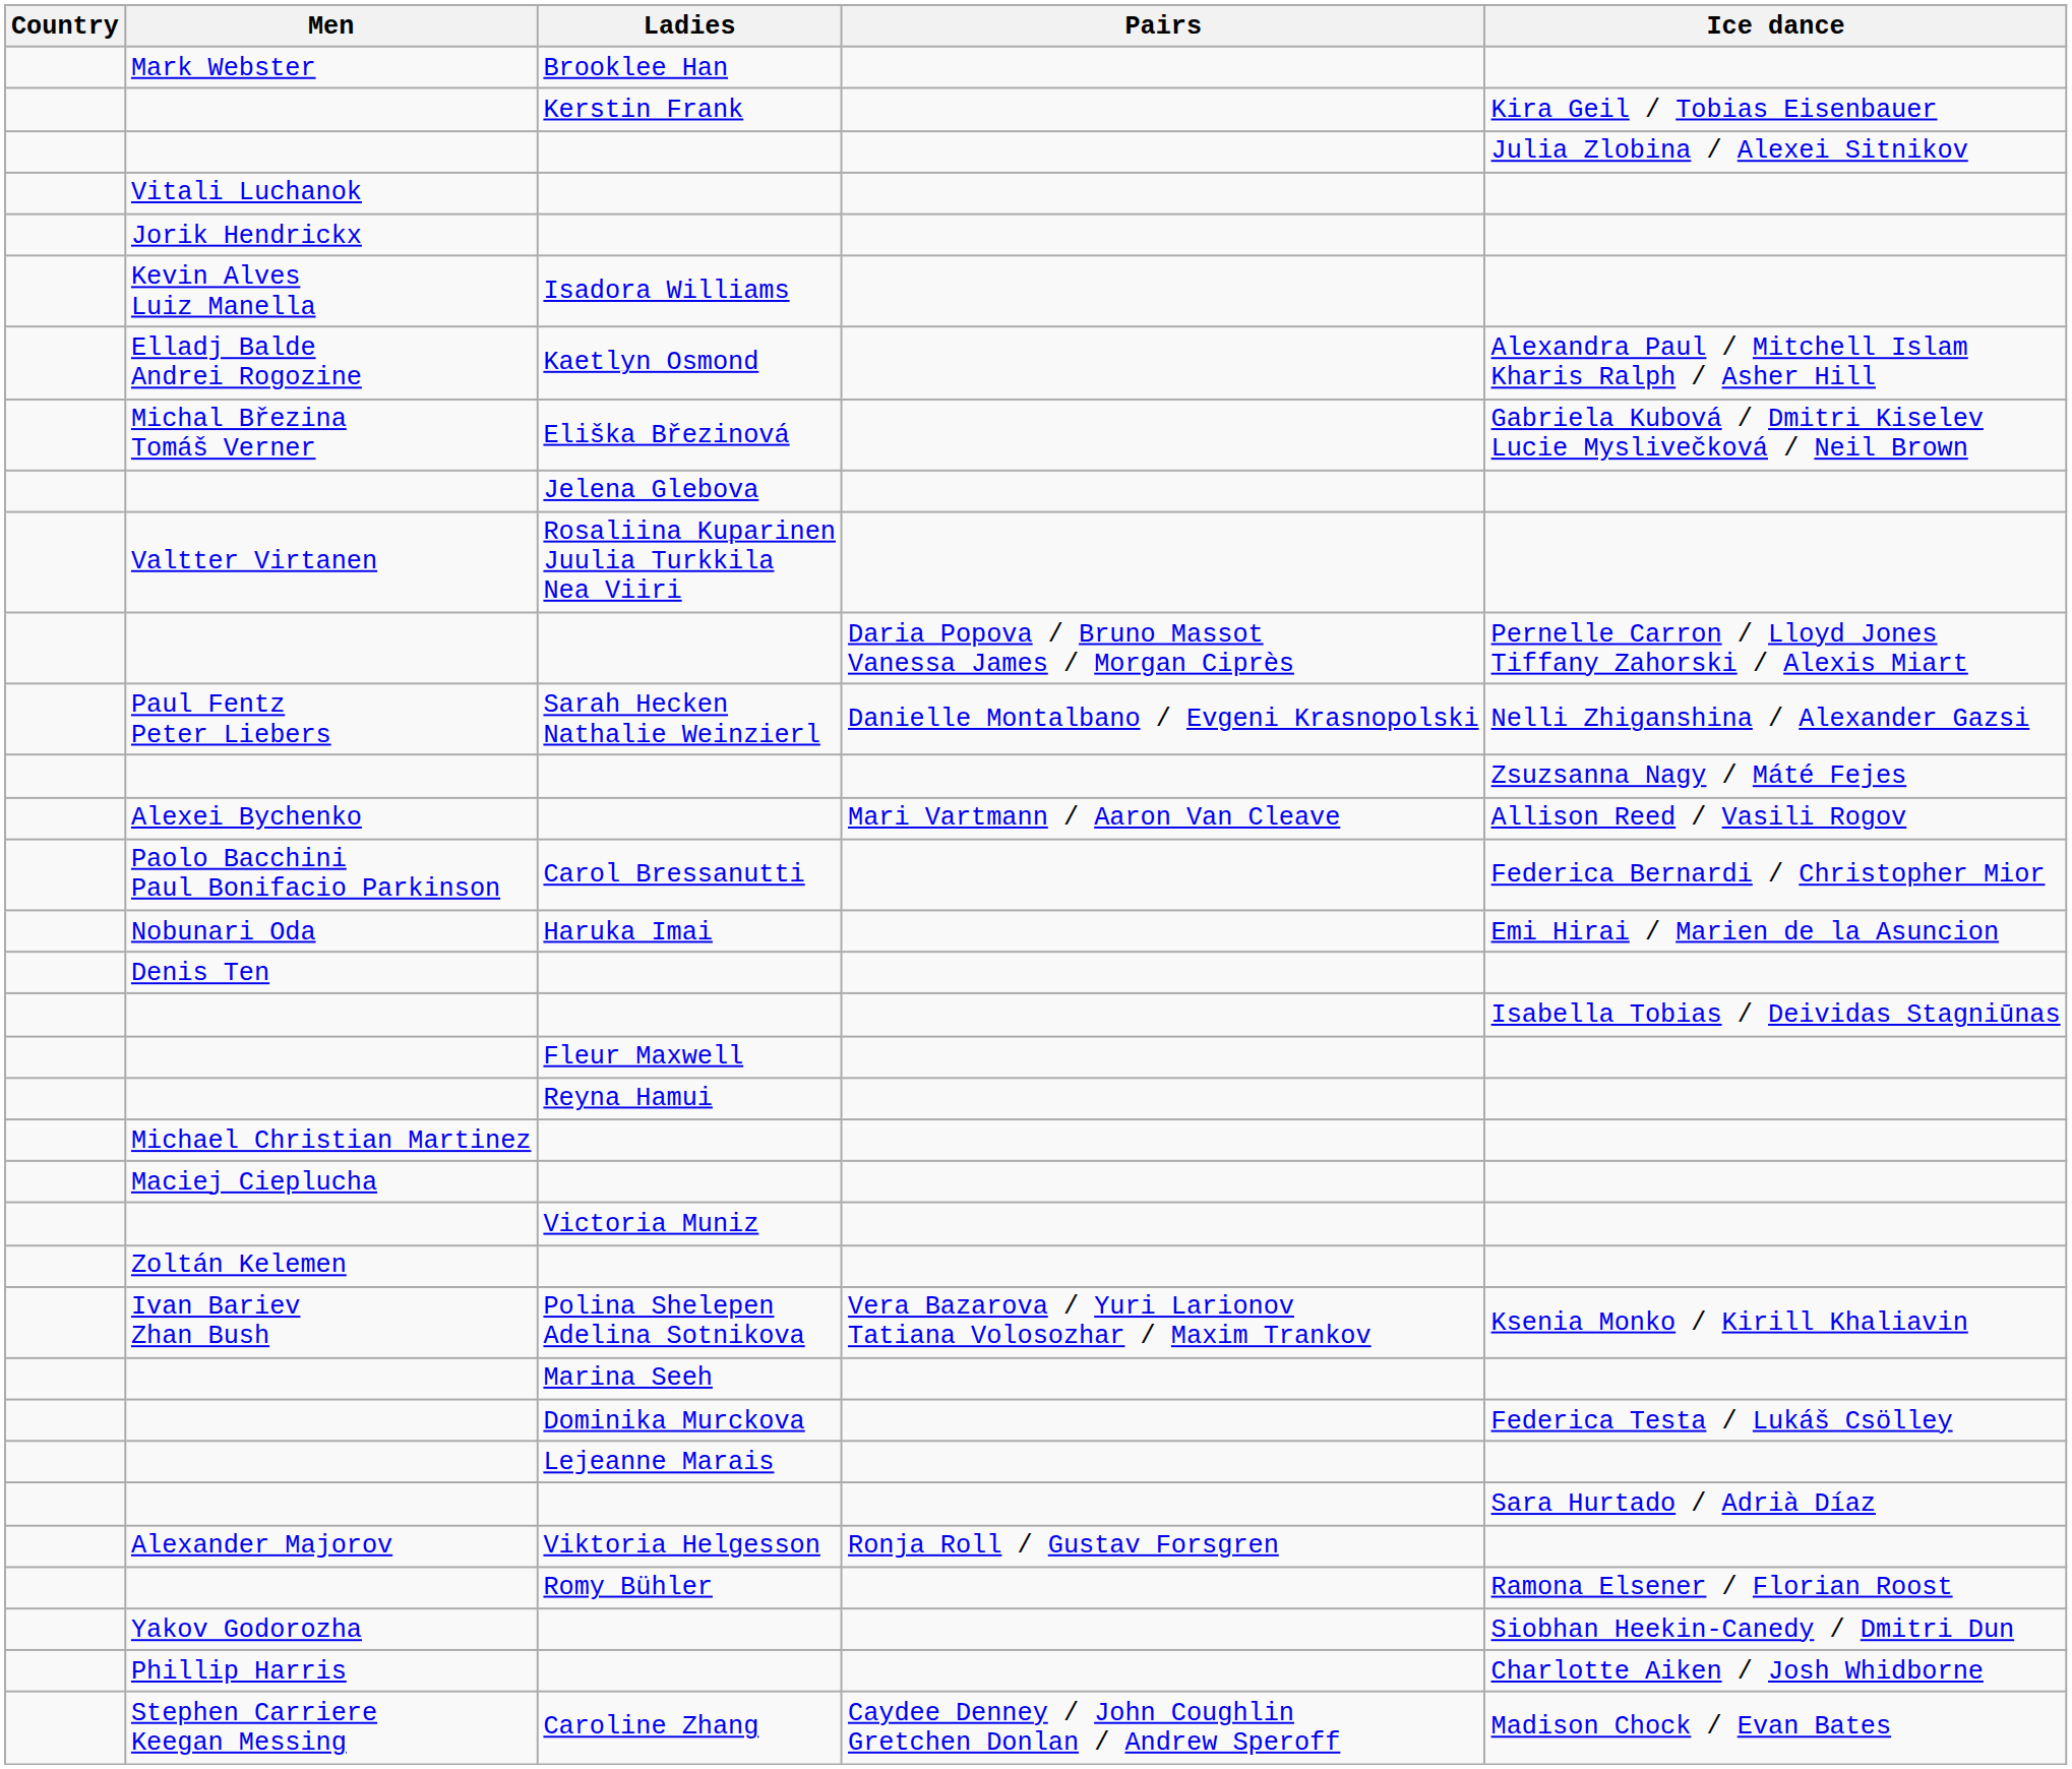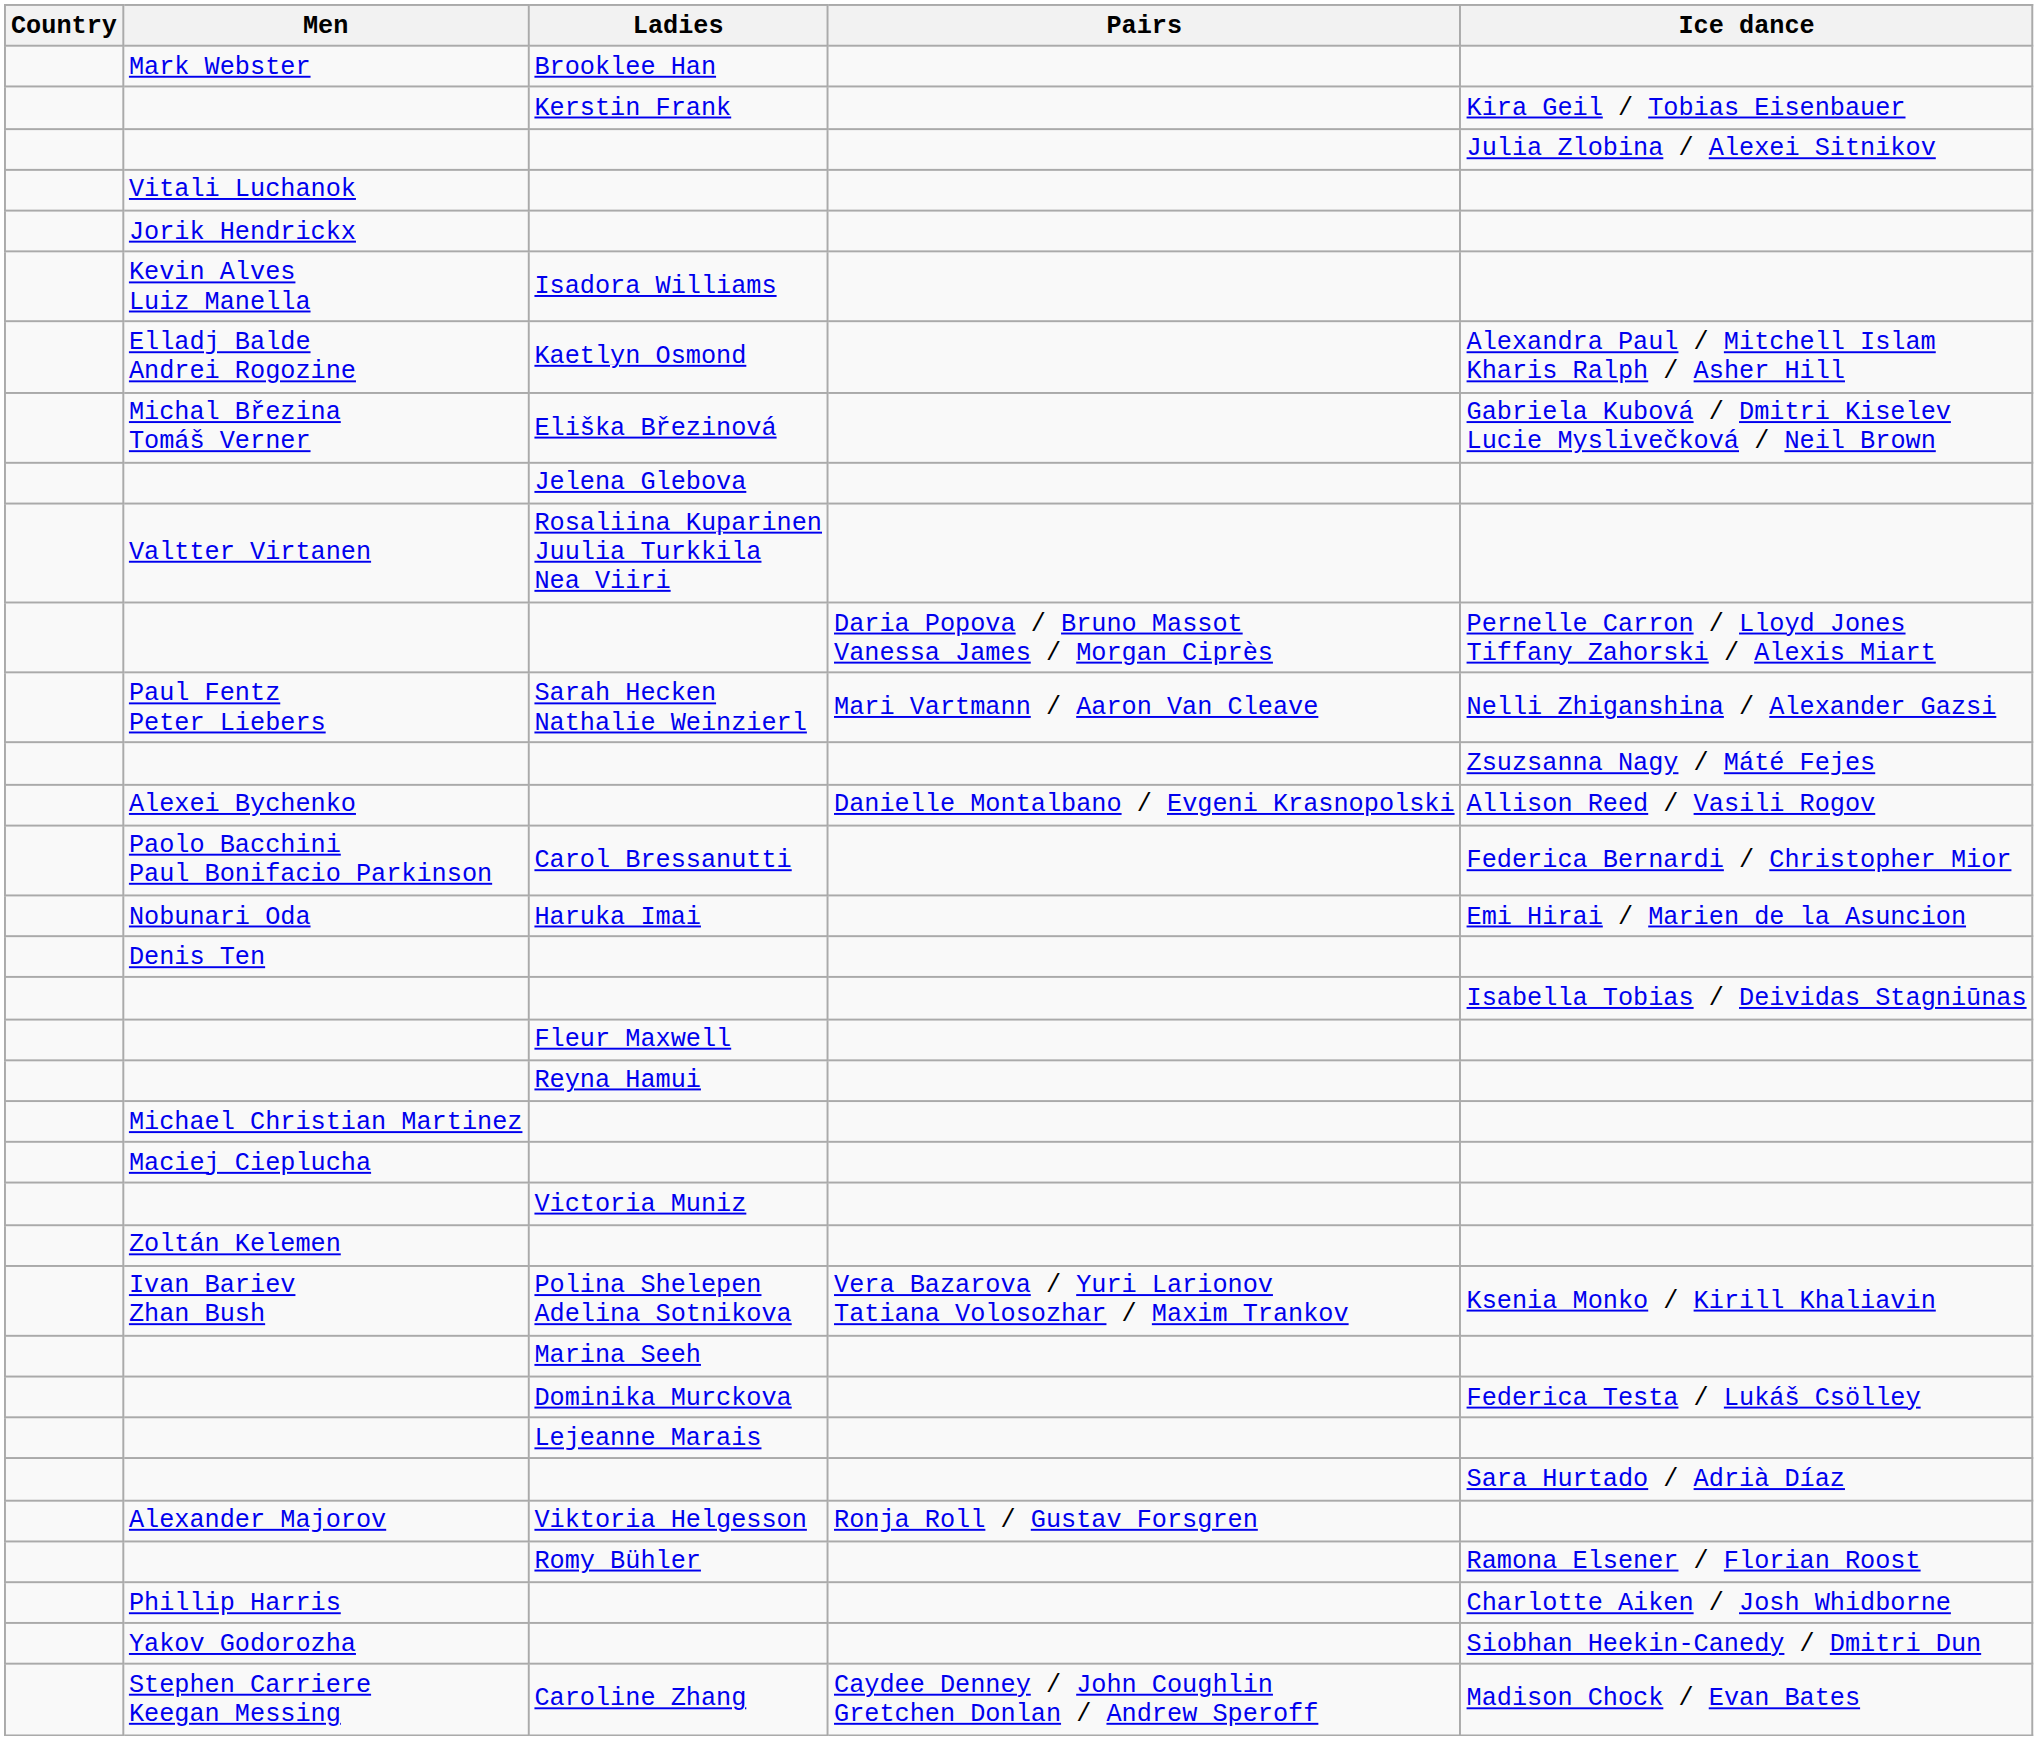 <table class="wikitable">
 <tr>
 <th>Country</th>
 <th>Men</th>
 <th>Ladies</th>
 <th>Pairs</th>
 <th>Ice dance</th>
 </tr>
 <tr>
 <td></td>
 <td><a href='#'>Mark Webster</a></td>
 <td><a href='#'>Brooklee Han</a></td>
 <td></td>
 <td></td>
 </tr>
 <tr>
 <td></td>
 <td></td>
 <td><a href='#'>Kerstin Frank</a></td>
 <td></td>
 <td><a href='#'>Kira Geil</a> / <a href='#'>Tobias Eisenbauer</a></td>
 </tr>
 <tr>
 <td></td>
 <td></td>
 <td></td>
 <td></td>
 <td><a href='#'>Julia Zlobina</a> / <a href='#'>Alexei Sitnikov</a></td>
 </tr>
 <tr>
 <td></td>
 <td><a href='#'>Vitali Luchanok</a></td>
 <td></td>
 <td></td>
 <td></td>
 </tr>
 <tr>
 <td></td>
 <td><a href='#'>Jorik Hendrickx</a></td>
 <td></td>
 <td></td>
 <td></td>
 </tr>
 <tr>
 <td></td>
 <td><a href='#'>Kevin Alves</a> <br> <a href='#'>Luiz Manella</a></td>
 <td><a href='#'>Isadora Williams</a></td>
 <td></td>
 <td></td>
 </tr>
 <tr>
 <td></td>
 <td><a href='#'>Elladj Balde</a> <br> <a href='#'>Andrei Rogozine</a></td>
 <td><a href='#'>Kaetlyn Osmond</a></td>
 <td></td>
 <td><a href='#'>Alexandra Paul</a> / <a href='#'>Mitchell Islam</a> <br> <a href='#'>Kharis Ralph</a> / <a href='#'>Asher Hill</a></td>
 </tr>
 <tr>
 <td></td>
 <td><a href='#'>Michal Březina</a> <br> <a href='#'>Tomáš Verner</a></td>
 <td><a href='#'>Eliška Březinová</a></td>
 <td></td>
 <td><a href='#'>Gabriela Kubová</a> / <a href='#'>Dmitri Kiselev</a> <br> <a href='#'>Lucie Myslivečková</a> / <a href='#'>Neil Brown</a></td>
 </tr>
 <tr>
 <td></td>
 <td></td>
 <td><a href='#'>Jelena Glebova</a></td>
 <td></td>
 <td></td>
 </tr>
 <tr>
 <td></td>
 <td><a href='#'>Valtter Virtanen</a></td>
 <td><a href='#'>Rosaliina Kuparinen</a> <br> <a href='#'>Juulia Turkkila</a> <br> <a href='#'>Nea Viiri</a></td>
 <td></td>
 <td></td>
 </tr>
 <tr>
 <td></td>
 <td></td>
 <td></td>
 <td><a href='#'>Daria Popova</a> / <a href='#'>Bruno Massot</a> <br> <a href='#'>Vanessa James</a> / <a href='#'>Morgan Ciprès</a></td>
 <td><a href='#'>Pernelle Carron</a> / <a href='#'>Lloyd Jones</a> <br> <a href='#'>Tiffany Zahorski</a> / <a href='#'>Alexis Miart</a></td>
 </tr>
 <tr>
 <td></td>
 <td><a href='#'>Paul Fentz</a> <br> <a href='#'>Peter Liebers</a></td>
 <td><a href='#'>Sarah Hecken</a> <br> <a href='#'>Nathalie Weinzierl</a></td>
-<td><a href='#'>Danielle Montalbano</a> / <a href='#'>Evgeni Krasnopolski</a></td>
+<td><a href='#'>Mari Vartmann</a> / <a href='#'>Aaron Van Cleave</a></td>
 <td><a href='#'>Nelli Zhiganshina</a> / <a href='#'>Alexander Gazsi</a></td>
 </tr>
 <tr>
 <td></td>
 <td></td>
 <td></td>
 <td></td>
 <td><a href='#'>Zsuzsanna Nagy</a> / <a href='#'>Máté Fejes</a></td>
 </tr>
 <tr>
 <td></td>
 <td><a href='#'>Alexei Bychenko</a></td>
 <td></td>
-<td><a href='#'>Mari Vartmann</a> / <a href='#'>Aaron Van Cleave</a></td>
+<td><a href='#'>Danielle Montalbano</a> / <a href='#'>Evgeni Krasnopolski</a></td>
 <td><a href='#'>Allison Reed</a> / <a href='#'>Vasili Rogov</a></td>
 </tr>
 <tr>
 <td></td>
 <td><a href='#'>Paolo Bacchini</a> <br> <a href='#'>Paul Bonifacio Parkinson</a></td>
 <td><a href='#'>Carol Bressanutti</a></td>
 <td></td>
 <td><a href='#'>Federica Bernardi</a> / <a href='#'>Christopher Mior</a></td>
 </tr>
 <tr>
 <td></td>
 <td><a href='#'>Nobunari Oda</a></td>
 <td><a href='#'>Haruka Imai</a></td>
 <td></td>
 <td><a href='#'>Emi Hirai</a> / <a href='#'>Marien de la Asuncion</a></td>
 </tr>
 <tr>
 <td></td>
 <td><a href='#'>Denis Ten</a></td>
 <td></td>
 <td></td>
 <td></td>
 </tr>
 <tr>
 <td></td>
 <td></td>
 <td></td>
 <td></td>
 <td><a href='#'>Isabella Tobias</a> / <a href='#'>Deividas Stagniūnas</a></td>
 </tr>
 <tr>
 <td></td>
 <td></td>
 <td><a href='#'>Fleur Maxwell</a></td>
 <td></td>
 <td></td>
 </tr>
 <tr>
 <td></td>
 <td></td>
 <td><a href='#'>Reyna Hamui</a></td>
 <td></td>
 <td></td>
 </tr>
 <tr>
 <td></td>
 <td><a href='#'>Michael Christian Martinez</a></td>
 <td></td>
 <td></td>
 <td></td>
 </tr>
 <tr>
 <td></td>
 <td><a href='#'>Maciej Cieplucha</a></td>
 <td></td>
 <td></td>
 <td></td>
 </tr>
 <tr>
 <td></td>
 <td></td>
 <td><a href='#'>Victoria Muniz</a></td>
 <td></td>
 <td></td>
 </tr>
 <tr>
 <td></td>
 <td><a href='#'>Zoltán Kelemen</a></td>
 <td></td>
 <td></td>
 <td></td>
 </tr>
 <tr>
 <td></td>
 <td><a href='#'>Ivan Bariev</a> <br> <a href='#'>Zhan Bush</a></td>
 <td><a href='#'>Polina Shelepen</a> <br> <a href='#'>Adelina Sotnikova</a></td>
 <td><a href='#'>Vera Bazarova</a> / <a href='#'>Yuri Larionov</a> <br> <a href='#'>Tatiana Volosozhar</a> / <a href='#'>Maxim Trankov</a></td>
 <td><a href='#'>Ksenia Monko</a> / <a href='#'>Kirill Khaliavin</a> <br></td>
 </tr>
 <tr>
 <td></td>
 <td></td>
 <td><a href='#'>Marina Seeh</a></td>
 <td></td>
 <td></td>
 </tr>
 <tr>
 <td></td>
 <td></td>
 <td><a href='#'>Dominika Murckova</a></td>
 <td></td>
 <td><a href='#'>Federica Testa</a> / <a href='#'>Lukáš Csölley</a></td>
 </tr>
 <tr>
 <td></td>
 <td></td>
 <td><a href='#'>Lejeanne Marais</a></td>
 <td></td>
 <td></td>
 </tr>
 <tr>
 <td></td>
 <td></td>
 <td></td>
 <td></td>
 <td><a href='#'>Sara Hurtado</a> / <a href='#'>Adrià Díaz</a></td>
 </tr>
 <tr>
 <td></td>
 <td><a href='#'>Alexander Majorov</a></td>
 <td><a href='#'>Viktoria Helgesson</a></td>
 <td><a href='#'>Ronja Roll</a> / <a href='#'>Gustav Forsgren</a></td>
 <td></td>
 </tr>
 <tr>
 <td></td>
 <td></td>
 <td><a href='#'>Romy Bühler</a></td>
 <td></td>
 <td><a href='#'>Ramona Elsener</a> / <a href='#'>Florian Roost</a></td>
 </tr>
 <tr>
 <td></td>
+<td><a href='#'>Phillip Harris</a></td>
+<td></td>
+<td></td>
+<td><a href='#'>Charlotte Aiken</a> / <a href='#'>Josh Whidborne</a></td>
+</tr>
+<tr>
+<td></td>
 <td><a href='#'>Yakov Godorozha</a></td>
 <td></td>
 <td></td>
 <td><a href='#'>Siobhan Heekin-Canedy</a> / <a href='#'>Dmitri Dun</a></td>
-</tr>
-<tr>
-<td></td>
-<td><a href='#'>Phillip Harris</a></td>
-<td></td>
-<td></td>
-<td><a href='#'>Charlotte Aiken</a> / <a href='#'>Josh Whidborne</a></td>
 </tr>
 <tr>
 <td></td>
 <td><a href='#'>Stephen Carriere</a> <br> <a href='#'>Keegan Messing</a></td>
 <td><a href='#'>Caroline Zhang</a></td>
 <td><a href='#'>Caydee Denney</a> / <a href='#'>John Coughlin</a> <br> <a href='#'>Gretchen Donlan</a> / <a href='#'>Andrew Speroff</a></td>
 <td><a href='#'>Madison Chock</a> / <a href='#'>Evan Bates</a></td>
 </tr>
 </table>
